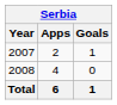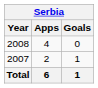 <table class="wikitable" style="text-align:center">
 <tr>
 <th colspan="3"><a href='#'>Serbia</a></th>
 </tr>
 <tr>
 <th>Year</th>
 <th>Apps</th>
 <th>Goals</th>
 </tr>
 <tr>
+<td>2008</td>
+<td>4</td>
+<td>0</td>
+</tr>
+<tr>
 <td>2007</td>
 <td>2</td>
 <td>1</td>
-</tr>
-<tr>
-<td>2008</td>
-<td>4</td>
-<td>0</td>
 </tr>
 <tr>
 <th>Total</th>
 <th>6</th>
 <th>1</th>
 </tr>
 </table>
